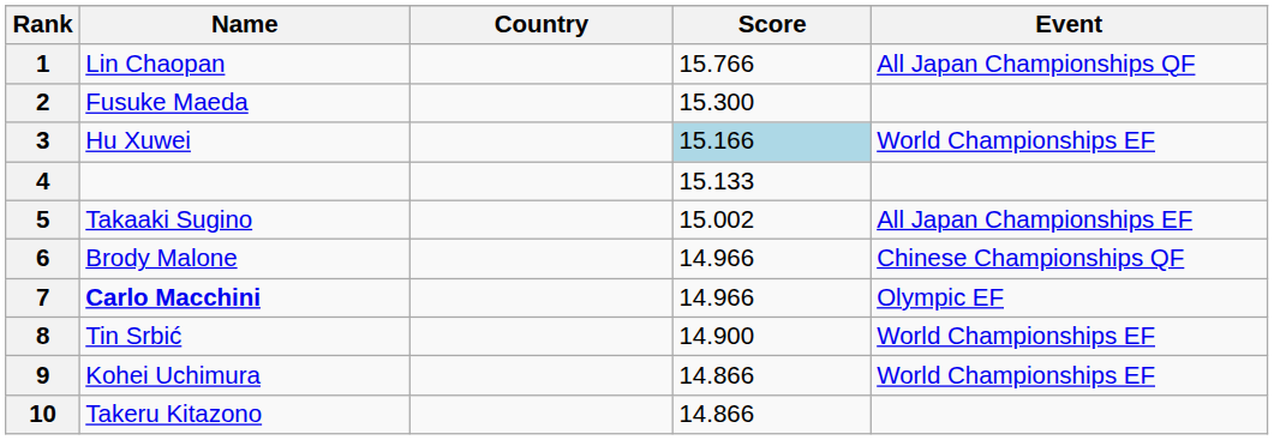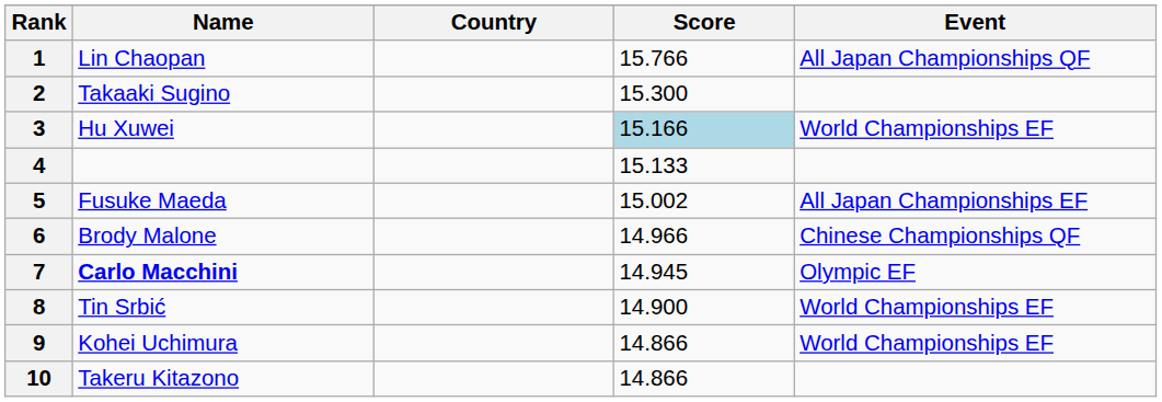 <table class="wikitable sortable" style="width:65%;">
 <tr>
 </tr>
 <tr>
 <th style="text-align:center; width:5%;">Rank</th>
 <th style="text-align:center; width:25%;">Name</th>
 <th style="text-align:center; width:20%;">Country</th>
 <th style="text-align:center; width:15%;">Score</th>
 <th style="text-align:center; width:30%;">Event</th>
 </tr>
 <tr>
 <th>1</th>
 <td><a href='#'>Lin Chaopan</a></td>
 <td></td>
 <td>15.766</td>
 <td><a href='#'>All Japan Championships QF</a></td>
 </tr>
 <tr>
 <th>2</th>
-<td><a href='#'>Fusuke Maeda</a></td>
+<td><a href='#'>Takaaki Sugino</a></td>
 <td></td>
 <td>15.300</td>
 <td></td>
 </tr>
 <tr>
 <th>3</th>
 <td><a href='#'>Hu Xuwei</a></td>
 <td></td>
 <td style="background: lightblue;">15.166</td>
 <td><a href='#'>World Championships EF</a></td>
 </tr>
 <tr>
 <th>4</th>
 <td></td>
 <td></td>
 <td>15.133</td>
 <td></td>
 </tr>
 <tr>
 <th>5</th>
-<td><a href='#'>Takaaki Sugino</a></td>
+<td><a href='#'>Fusuke Maeda</a></td>
 <td></td>
 <td>15.002</td>
 <td><a href='#'>All Japan Championships EF</a></td>
 </tr>
 <tr>
 <th>6</th>
 <td><a href='#'>Brody Malone</a></td>
 <td></td>
 <td>14.966</td>
 <td><a href='#'>Chinese Championships QF</a></td>
 </tr>
 <tr>
 <th>7</th>
 <td><strong><a href='#'>Carlo Macchini</a></strong></td>
 <td></td>
-<td>14.966</td>
+<td>14.945</td>
 <td><a href='#'>Olympic EF</a></td>
 </tr>
 <tr>
 <th>8</th>
 <td><a href='#'>Tin Srbić</a></td>
 <td></td>
 <td>14.900</td>
 <td><a href='#'>World Championships EF</a></td>
 </tr>
 <tr>
 <th>9</th>
 <td><a href='#'>Kohei Uchimura</a></td>
 <td></td>
 <td>14.866</td>
 <td><a href='#'>World Championships EF</a></td>
 </tr>
 <tr>
 <th>10</th>
 <td><a href='#'>Takeru Kitazono</a></td>
 <td></td>
 <td>14.866</td>
 <td></td>
 </tr>
 </table>
